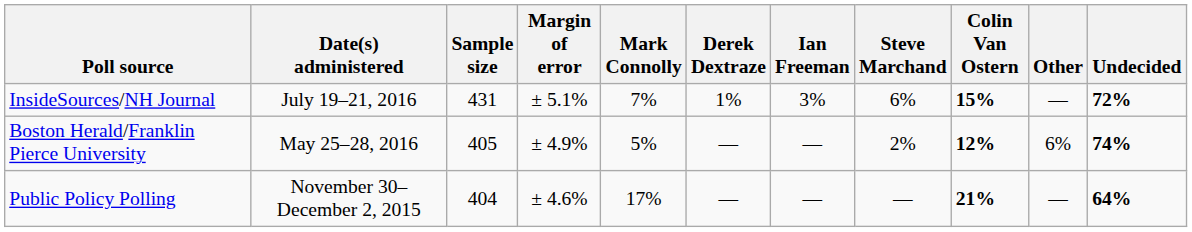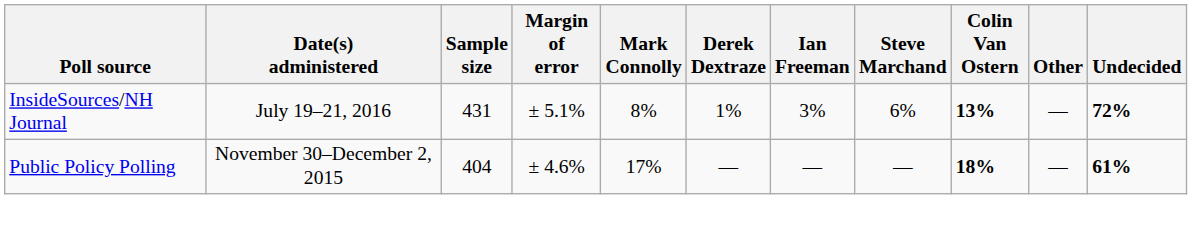 <table class="wikitable" style="font-size:90%;">
 <tr valign= bottom>
 <th>Poll source</th>
 <th>Date(s)<br>administered</th>
 <th>Sample<br>size</th>
 <th>Margin of<br>error</th>
 <th style="width:50px;">Mark<br>Connolly</th>
 <th style="width:50px;">Derek<br>Dextraze</th>
 <th style="width:50px;">Ian<br>Freeman</th>
 <th style="width:50px;">Steve<br>Marchand</th>
 <th style="width:50px;">Colin<br>Van Ostern</th>
 <th>Other</th>
 <th>Undecided</th>
 </tr>
 <tr>
 <td><a href='#'>InsideSources</a>/<a href='#'>NH Journal</a></td>
 <td align=center>July 19–21, 2016</td>
 <td align=center>431</td>
 <td align=center>± 5.1%</td>
-<td align=center>7%</td>
+<td align=center>8%</td>
 <td align=center>1%</td>
 <td align=center>3%</td>
 <td align=center>6%</td>
-<td><strong>15%</strong></td>
+<td><strong>13%</strong></td>
 <td align=center>—</td>
 <td><strong>72%</strong></td>
-</tr>
-<tr>
-<td><a href='#'>Boston Herald</a>/<a href='#'>Franklin Pierce University</a></td>
-<td align=center>May 25–28, 2016</td>
-<td align=center>405</td>
-<td align=center>± 4.9%</td>
-<td align=center>5%</td>
-<td align=center>—</td>
-<td align=center>—</td>
-<td align=center>2%</td>
-<td><strong>12%</strong></td>
-<td align=center>6%</td>
-<td><strong>74%</strong></td>
 </tr>
 <tr>
 <td><a href='#'>Public Policy Polling</a></td>
 <td align=center>November 30–December 2, 2015</td>
 <td align=center>404</td>
 <td align=center>± 4.6%</td>
 <td align=center>17%</td>
 <td align=center>—</td>
 <td align=center>—</td>
 <td align=center>—</td>
-<td><strong>21%</strong></td>
+<td><strong>18%</strong></td>
 <td align=center>—</td>
-<td><strong>64%</strong></td>
+<td><strong>61%</strong></td>
 </tr>
 </table>
